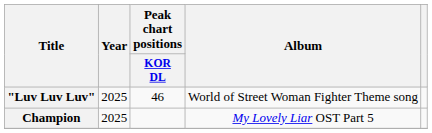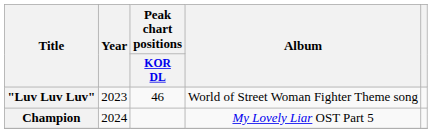 <table class="wikitable plainrowheaders" style="text-align:center">
 <tr>
 <th scope="col" rowspan="2">Title</th>
 <th scope="col" rowspan="2">Year</th>
 <th scope="col">Peak chart positions</th>
 <th scope="col" rowspan="2">Album</th>
 <th scope="col" rowspan="2"></th>
 </tr>
 <tr>
 <th scope="col" style="font-size:90%; width:3em"><a href='#'>KOR<br>DL</a><br></th>
 </tr>
 <tr>
 <th scope="row">"Luv Luv Luv"<br></th>
-<td>2025</td>
+<td>2023</td>
 <td>46</td>
 <td>World of Street Woman Fighter Theme song</td>
 <td></td>
 </tr>
 <tr>
 <th scope="row">Champion <br></th>
-<td>2025</td>
+<td>2024</td>
 <td></td>
 <td><em><a href='#'>My Lovely Liar</a></em> OST Part 5</td>
 <td align="center"></td>
 </tr>
 <tr>
 </tr>
 </table>
